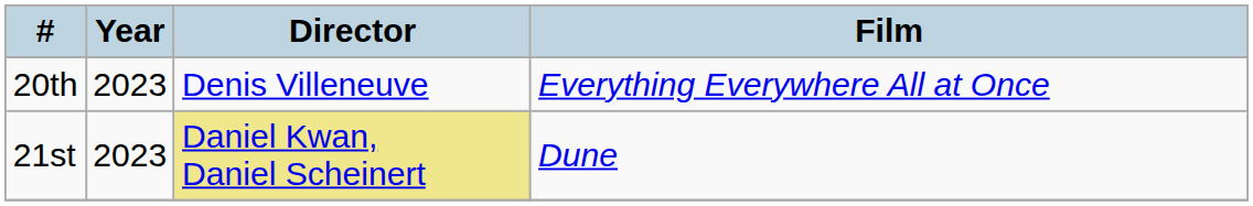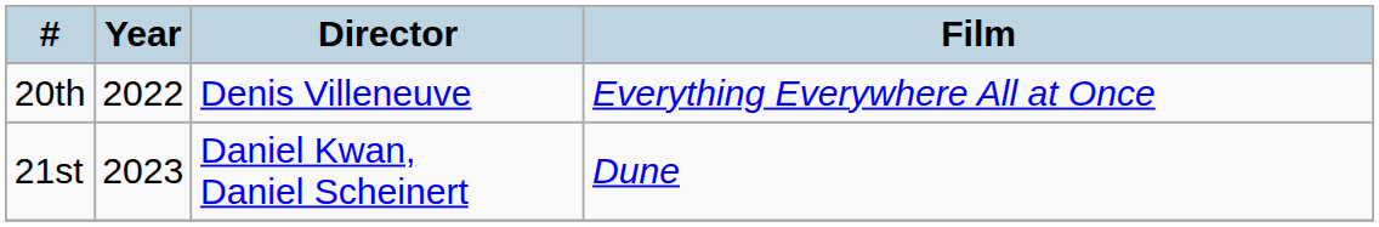 <table class="wikitable" style="width:600px">
 <tr>
 <th style="background:#BED5E1; width:10px">#</th>
 <th style="background:#BED5E1; width:10px">Year</th>
 <th style="background:#BED5E1;">Director</th>
 <th style="background:#BED5E1;">Film</th>
 </tr>
 <tr>
 <td>20th</td>
-<td>2023</td>
+<td>2022</td>
 <td><a href='#'>Denis Villeneuve</a></td>
 <td><em><a href='#'>Everything Everywhere All at Once</a></em></td>
 </tr>
 <tr>
 <td>21st</td>
 <td>2023</td>
-<td style="background: khaki;"><a href='#'>Daniel Kwan,<br>Daniel Scheinert</a></td>
+<td><a href='#'>Daniel Kwan,<br>Daniel Scheinert</a></td>
 <td><em><a href='#'>Dune</a></em></td>
 </tr>
 <tr>
 </tr>
 </table>
